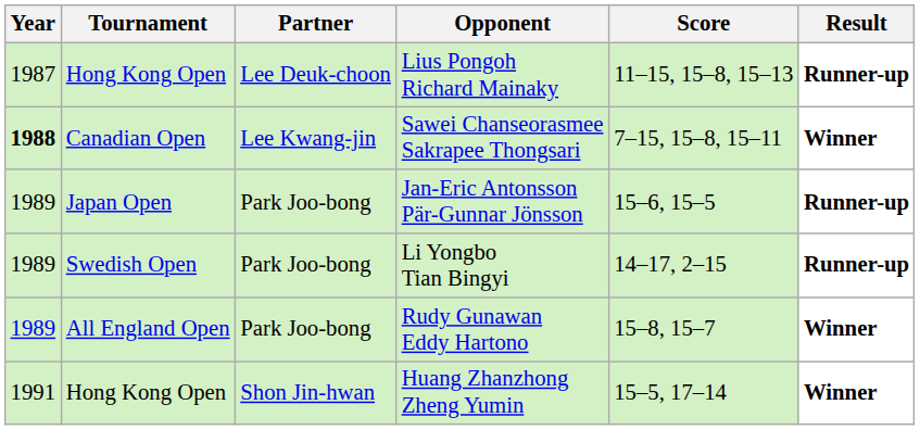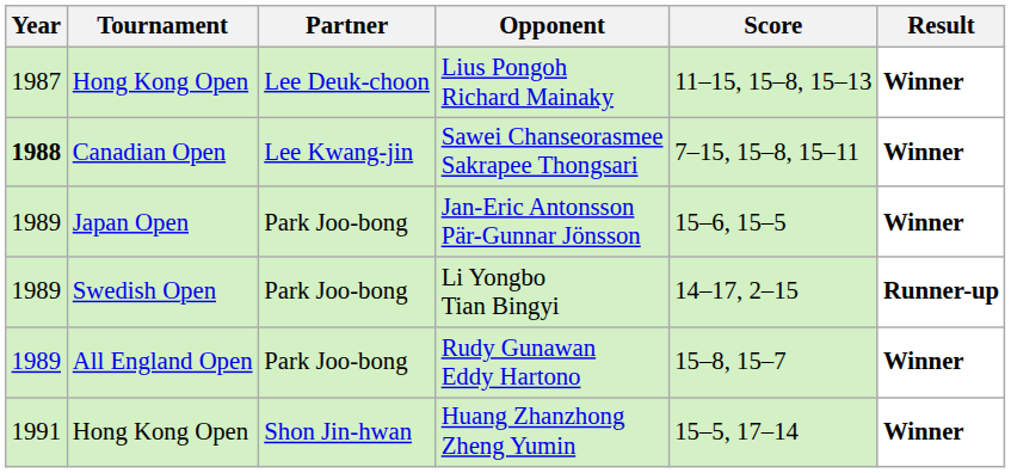 <table class="sortable wikitable" style="font-size: 90%;">
 <tr>
 <th>Year</th>
 <th>Tournament</th>
 <th>Partner</th>
 <th>Opponent</th>
 <th>Score</th>
 <th>Result</th>
 </tr>
 <tr style="background:#D4F1C5">
 <td align="center">1987</td>
 <td align="left"><a href='#'>Hong Kong Open</a></td>
 <td align="left"> <a href='#'>Lee Deuk-choon</a></td>
 <td align="left"> <a href='#'>Lius Pongoh</a><br> <a href='#'>Richard Mainaky</a></td>
 <td align="left">11–15, 15–8, 15–13</td>
-<td style="text-align:left; background:white"> <strong>Runner-up</strong></td>
+<td style="text-align:left; background:white"> <strong>Winner</strong></td>
 </tr>
 <tr style="background:#D4F1C5">
 <td align="center"><strong>1988</strong></td>
 <td align="left"><a href='#'>Canadian Open</a></td>
 <td align="left"> <a href='#'>Lee Kwang-jin</a></td>
 <td align="left"> <a href='#'>Sawei Chanseorasmee</a><br> <a href='#'>Sakrapee Thongsari</a></td>
 <td align="left">7–15, 15–8, 15–11</td>
 <td style="text-align:left; background:white"> <strong>Winner</strong></td>
 </tr>
 <tr style="background:#D4F1C5">
 <td align="center">1989</td>
 <td align="left"><a href='#'>Japan Open</a></td>
 <td align="left"> Park Joo-bong</td>
 <td align="left"> <a href='#'>Jan-Eric Antonsson</a><br> <a href='#'>Pär-Gunnar Jönsson</a></td>
 <td align="left">15–6, 15–5</td>
-<td style="text-align:left; background:white"> <strong>Runner-up</strong></td>
+<td style="text-align:left; background:white"> <strong>Winner</strong></td>
 </tr>
 <tr style="background:#D4F1C5">
 <td align="center">1989</td>
 <td align="left"><a href='#'>Swedish Open</a></td>
 <td align="left"> Park Joo-bong</td>
 <td align="left"> Li Yongbo<br> Tian Bingyi</td>
 <td align="left">14–17, 2–15</td>
 <td style="text-align:left; background:white"> <strong>Runner-up</strong></td>
 </tr>
 <tr style="background:#D4F1C5">
 <td align="center"><a href='#'>1989</a></td>
 <td align="left"><a href='#'>All England Open</a></td>
 <td align="left"> Park Joo-bong</td>
 <td align="left"> <a href='#'>Rudy Gunawan</a><br> <a href='#'>Eddy Hartono</a></td>
 <td align="left">15–8, 15–7</td>
 <td style="text-align:left; background:white"> <strong>Winner</strong></td>
 </tr>
 <tr style="background:#D4F1C5">
 <td align="center">1991</td>
 <td align="left">Hong Kong Open</td>
 <td align="left"> <a href='#'>Shon Jin-hwan</a></td>
 <td align="left"> <a href='#'>Huang Zhanzhong</a><br> <a href='#'>Zheng Yumin</a></td>
 <td align="left">15–5, 17–14</td>
 <td style="text-align:left; background:white"> <strong>Winner</strong></td>
 </tr>
 </table>
